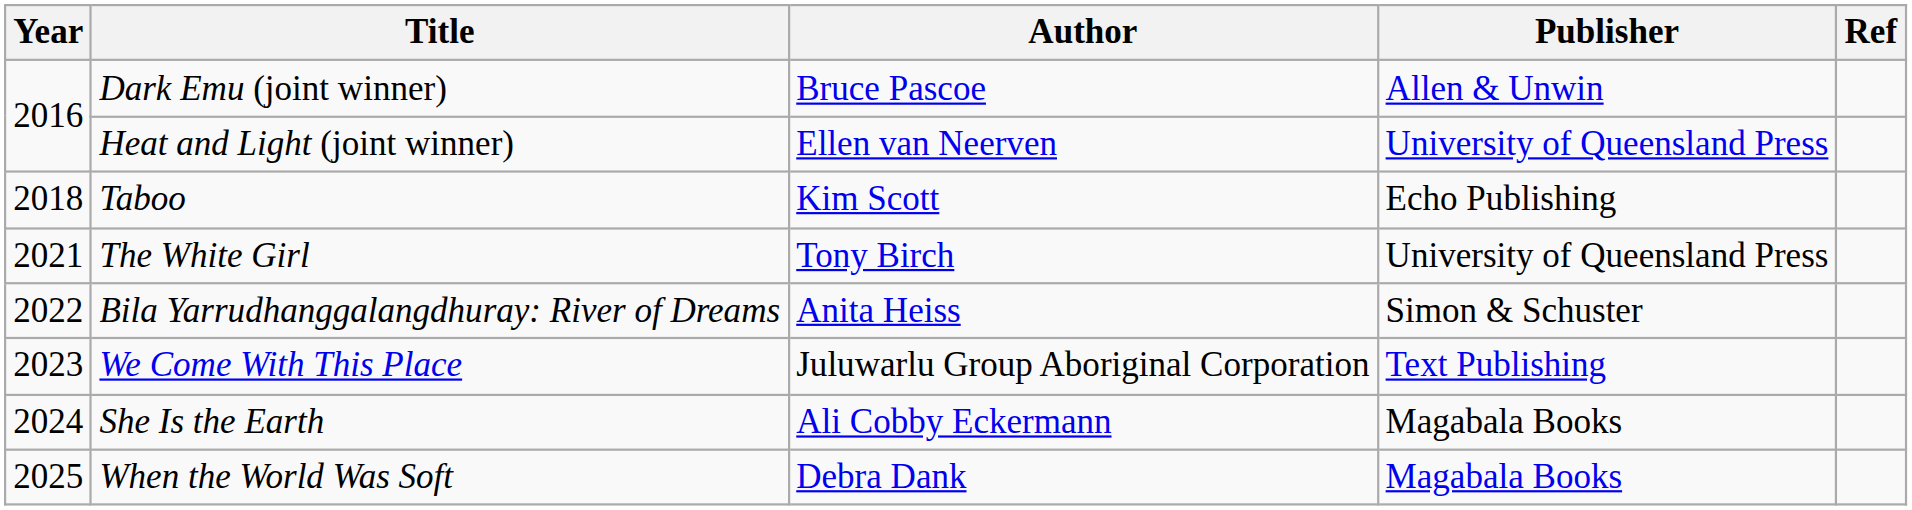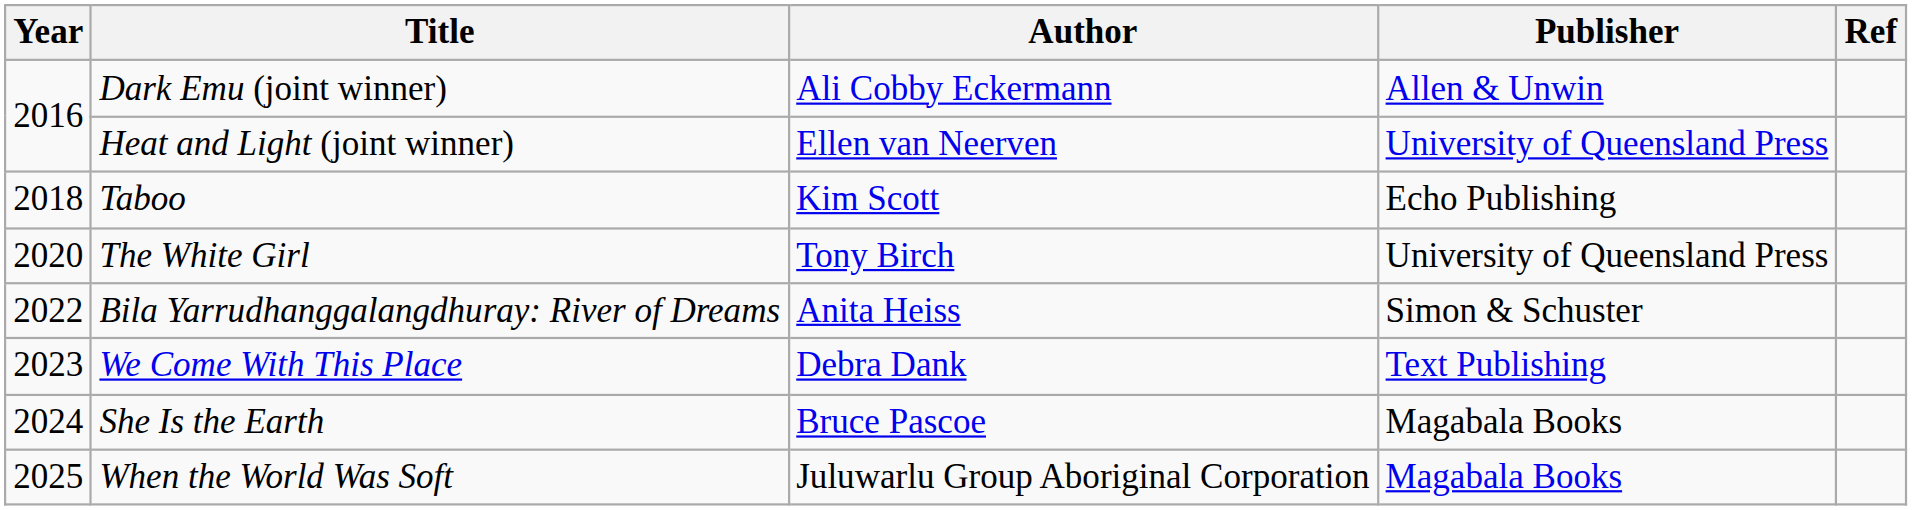 <table class="wikitable">
 <tr>
 <th>Year</th>
 <th>Title</th>
 <th>Author</th>
 <th>Publisher</th>
 <th>Ref</th>
 </tr>
 <tr>
 <td rowspan="2">2016</td>
 <td><em>Dark Emu</em> (joint winner)</td>
-<td><a href='#'>Bruce Pascoe</a></td>
+<td><a href='#'>Ali Cobby Eckermann</a></td>
 <td><a href='#'>Allen & Unwin</a></td>
 <td></td>
 </tr>
 <tr>
 <td><em>Heat and Light</em> (joint winner)</td>
 <td><a href='#'>Ellen van Neerven</a></td>
 <td><a href='#'>University of Queensland Press</a></td>
 <td></td>
 </tr>
 <tr>
 <td>2018</td>
 <td><em>Taboo</em></td>
 <td><a href='#'>Kim Scott</a></td>
 <td>Echo Publishing</td>
 <td></td>
 </tr>
 <tr>
-<td>2021</td>
+<td>2020</td>
 <td><em>The White Girl</em></td>
 <td><a href='#'>Tony Birch</a></td>
 <td>University of Queensland Press</td>
 <td></td>
 </tr>
 <tr>
 <td>2022</td>
 <td><em>Bila Yarrudhanggalangdhuray: River of Dreams</em></td>
 <td><a href='#'>Anita Heiss</a></td>
 <td>Simon & Schuster</td>
 <td></td>
 </tr>
 <tr>
 <td>2023</td>
 <td><em><a href='#'>We Come With This Place</a></em></td>
-<td>Juluwarlu Group Aboriginal Corporation</td>
+<td><a href='#'>Debra Dank</a></td>
 <td><a href='#'>Text Publishing</a></td>
 <td></td>
 </tr>
 <tr>
 <td>2024</td>
 <td><em>She Is the Earth</em></td>
-<td><a href='#'>Ali Cobby Eckermann</a></td>
+<td><a href='#'>Bruce Pascoe</a></td>
 <td>Magabala Books</td>
 <td></td>
 </tr>
 <tr>
 <td>2025</td>
 <td><em>When the World Was Soft</em></td>
-<td><a href='#'>Debra Dank</a></td>
+<td>Juluwarlu Group Aboriginal Corporation</td>
 <td><a href='#'>Magabala Books</a></td>
 <td></td>
 </tr>
 </table>
